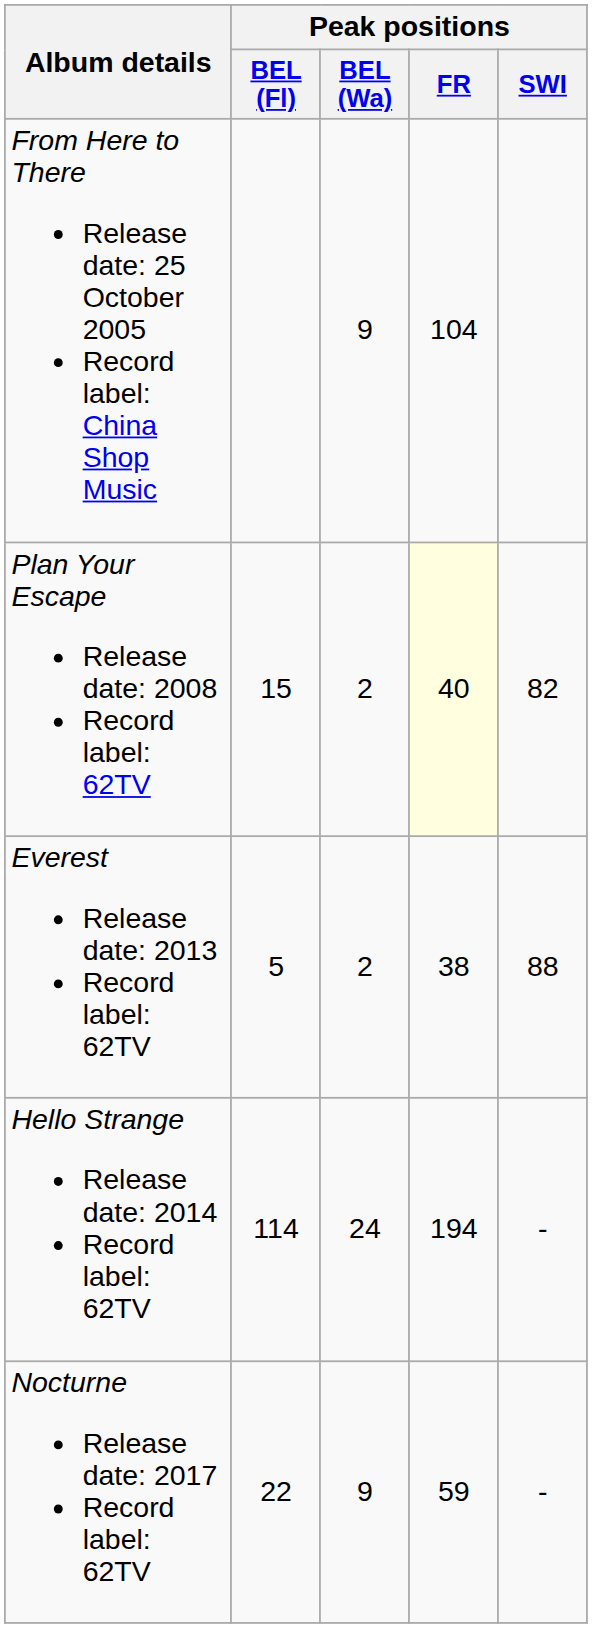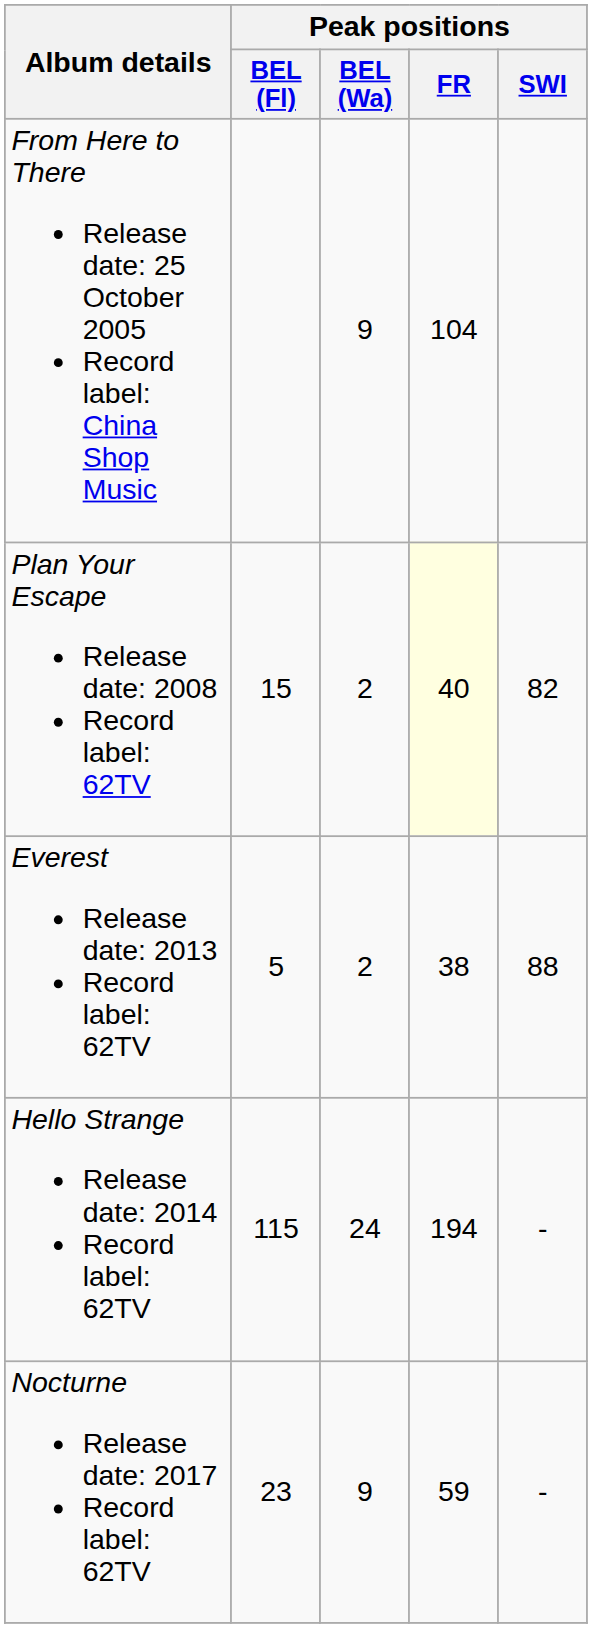 <table class="wikitable">
 <tr>
 <th align="center" rowspan="2" width="120">Album details</th>
 <th align="center" colspan="8" width="30">Peak positions</th>
 </tr>
 <tr>
 <th scope="col" style="width:3em;font-size:90%;"><a href='#'>BEL <br>(Fl)</a><br></th>
 <th scope="col" style="width:3em;font-size:90%;"><a href='#'>BEL <br>(Wa)</a><br></th>
 <th scope="col" style="width:3em;font-size:90%;"><a href='#'>FR</a><br></th>
 <th scope="col" style="width:3em;font-size:90%;"><a href='#'>SWI</a><br></th>
 </tr>
 <tr>
 <td><em>From Here to There</em><br><ul><li>Release date: 25 October 2005</li><li>Record label: <a href='#'>China Shop Music</a></li></ul></td>
 <td align="center"></td>
 <td align="center">9</td>
 <td align="center">104</td>
 <td align="center"></td>
 </tr>
 <tr>
 <td><em>Plan Your Escape</em><br><ul><li>Release date: 2008</li><li>Record label: <a href='#'>62TV</a></li></ul></td>
 <td align="center">15</td>
 <td align="center">2</td>
 <td align="center" style="background: lightyellow;">40</td>
 <td align="center">82</td>
 </tr>
 <tr>
 <td><em>Everest</em><br><ul><li>Release date: 2013</li><li>Record label: 62TV</li></ul></td>
 <td align="center">5</td>
 <td align="center">2</td>
 <td align="center">38</td>
 <td align="center">88</td>
 </tr>
 <tr>
 <td><em>Hello Strange</em><br><ul><li>Release date: 2014</li><li>Record label: 62TV</li></ul></td>
-<td align="center">114</td>
+<td align="center">115</td>
 <td align="center">24</td>
 <td align="center">194</td>
 <td align="center">-</td>
 </tr>
 <tr>
 <td><em>Nocturne</em><br><ul><li>Release date: 2017</li><li>Record label: 62TV</li></ul></td>
-<td align="center">22</td>
+<td align="center">23</td>
 <td align="center">9</td>
 <td align="center">59<br></td>
 <td align="center">-</td>
 </tr>
 </table>
